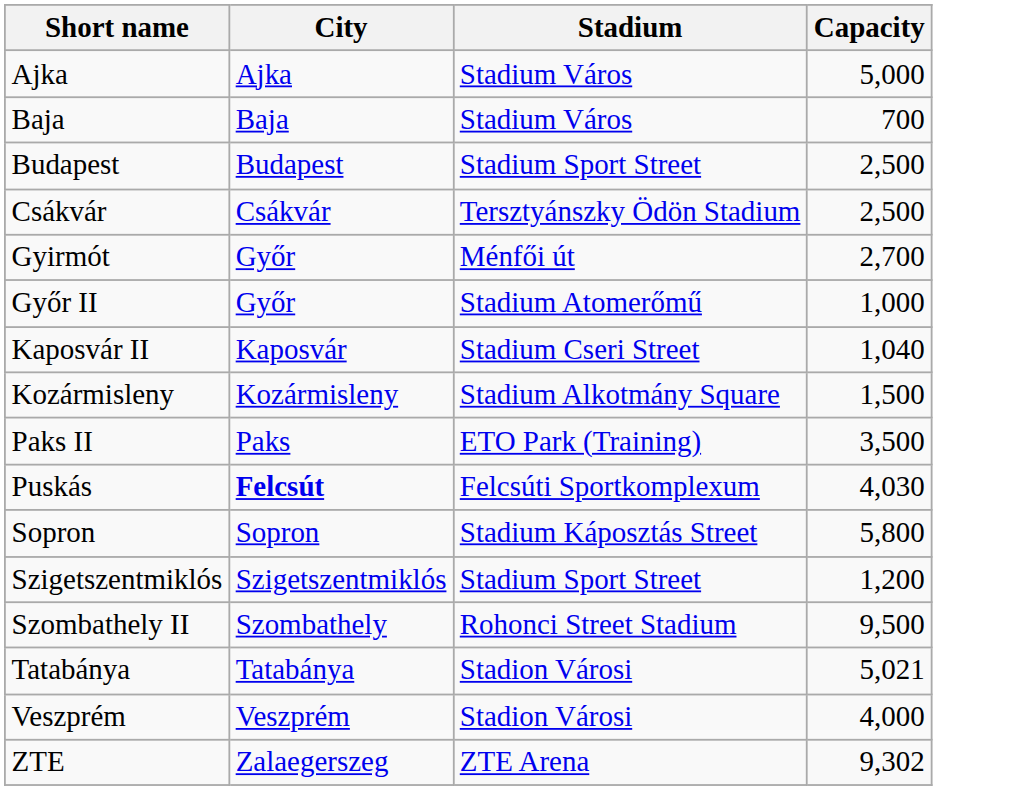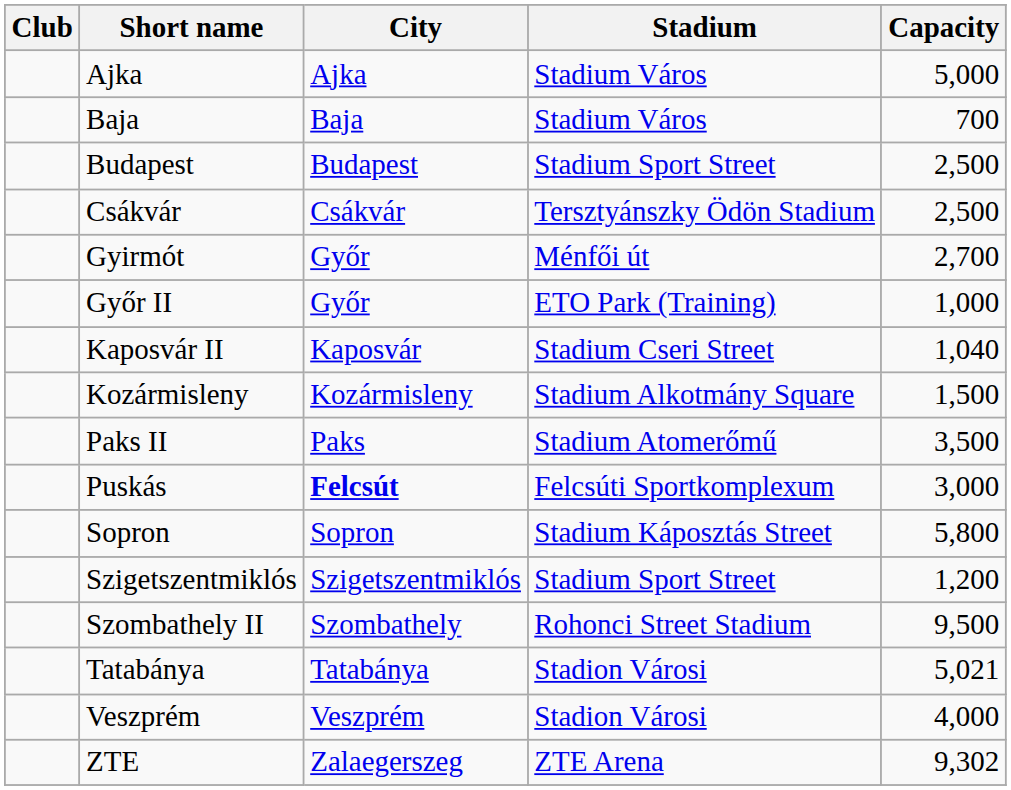 <table class="wikitable sortable">
 <tr>
+<th>Club</th>
 <th>Short name</th>
 <th>City</th>
 <th>Stadium </th>
 <th>Capacity</th>
 </tr>
 <tr>
+<td></td>
 <td>Ajka</td>
 <td><a href='#'>Ajka</a></td>
 <td><a href='#'>Stadium Város</a></td>
 <td align="right">5,000</td>
 </tr>
 <tr>
+<td></td>
 <td>Baja</td>
 <td><a href='#'>Baja</a></td>
 <td><a href='#'>Stadium Város</a></td>
 <td align="right">700</td>
 </tr>
 <tr>
+<td></td>
 <td>Budapest</td>
 <td><a href='#'>Budapest</a></td>
 <td><a href='#'>Stadium Sport Street</a></td>
 <td align="right">2,500</td>
 </tr>
 <tr>
+<td></td>
 <td>Csákvár</td>
 <td><a href='#'>Csákvár</a></td>
 <td><a href='#'>Tersztyánszky Ödön Stadium</a></td>
 <td align="right">2,500</td>
 </tr>
 <tr>
+<td></td>
 <td>Gyirmót</td>
 <td><a href='#'>Győr</a></td>
 <td><a href='#'>Ménfői út</a></td>
 <td align="right">2,700</td>
 </tr>
 <tr>
+<td></td>
 <td>Győr II</td>
 <td><a href='#'>Győr</a></td>
-<td><a href='#'>Stadium Atomerőmű</a></td>
+<td><a href='#'>ETO Park (Training)</a></td>
 <td align="right">1,000</td>
 </tr>
 <tr>
+<td></td>
 <td>Kaposvár II</td>
 <td><a href='#'>Kaposvár</a></td>
 <td><a href='#'>Stadium Cseri Street</a></td>
 <td align="right">1,040</td>
 </tr>
 <tr>
+<td></td>
 <td>Kozármisleny</td>
 <td><a href='#'>Kozármisleny</a></td>
 <td><a href='#'>Stadium Alkotmány Square</a></td>
 <td align="right">1,500</td>
 </tr>
 <tr>
+<td></td>
 <td>Paks II</td>
 <td><a href='#'>Paks</a></td>
-<td><a href='#'>ETO Park (Training)</a></td>
+<td><a href='#'>Stadium Atomerőmű</a></td>
 <td align="right">3,500</td>
 </tr>
 <tr>
+<td></td>
 <td>Puskás</td>
 <td><strong><a href='#'>Felcsút</a></strong></td>
 <td><a href='#'>Felcsúti Sportkomplexum</a></td>
-<td align="right">4,030</td>
+<td align="right">3,000</td>
 </tr>
 <tr>
+<td></td>
 <td>Sopron</td>
 <td><a href='#'>Sopron</a></td>
 <td><a href='#'>Stadium Káposztás Street</a></td>
 <td align="right">5,800</td>
 </tr>
 <tr>
+<td></td>
 <td>Szigetszentmiklós</td>
 <td><a href='#'>Szigetszentmiklós</a></td>
 <td><a href='#'>Stadium Sport Street</a></td>
 <td align="right">1,200</td>
 </tr>
 <tr>
+<td></td>
 <td>Szombathely II</td>
 <td><a href='#'>Szombathely</a></td>
 <td><a href='#'>Rohonci Street Stadium</a></td>
 <td align="right">9,500</td>
 </tr>
 <tr>
+<td></td>
 <td>Tatabánya</td>
 <td><a href='#'>Tatabánya</a></td>
 <td><a href='#'>Stadion Városi</a></td>
 <td align="right">5,021</td>
 </tr>
 <tr>
+<td></td>
 <td>Veszprém</td>
 <td><a href='#'>Veszprém</a></td>
 <td><a href='#'>Stadion Városi</a></td>
 <td align="right">4,000</td>
 </tr>
 <tr>
+<td></td>
 <td>ZTE</td>
 <td><a href='#'>Zalaegerszeg</a></td>
 <td><a href='#'>ZTE Arena</a></td>
 <td align="right">9,302</td>
 </tr>
 </table>
